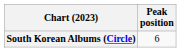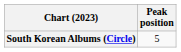 <table class="wikitable plainrowheaders" style="text-align:center;">
 <tr>
 <th scope="col">Chart (2023)</th>
 <th scope="col">Peak<br>position</th>
 </tr>
 <tr>
 <th scope="row">South Korean Albums (<a href='#'>Circle</a>)</th>
-<td>6</td>
+<td>5</td>
 </tr>
 </table>
